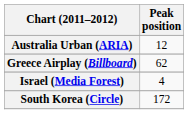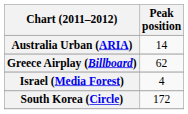 <table class="wikitable sortable plainrowheaders" style="text-align:center;">
 <tr>
 <th scope="col">Chart (2011–2012)</th>
 <th scope="col">Peak<br>position</th>
 </tr>
 <tr>
 </tr>
 <tr>
 <th scope="row">Australia Urban (<a href='#'>ARIA</a>)</th>
-<td>12</td>
+<td>14</td>
 </tr>
 <tr>
 </tr>
 <tr>
 </tr>
 <tr>
 </tr>
 <tr>
 </tr>
 <tr>
 </tr>
 <tr>
 <th scope="row">Greece Airplay (<em><a href='#'>Billboard</a></em>)</th>
 <td>62</td>
 </tr>
 <tr>
 </tr>
 <tr>
 <th scope="row">Israel (<a href='#'>Media Forest</a>)</th>
 <td>4</td>
 </tr>
 <tr>
 </tr>
 <tr>
 </tr>
 <tr>
 </tr>
 <tr>
 </tr>
 <tr>
 </tr>
 <tr>
 </tr>
 <tr>
 </tr>
 <tr>
 <th scope="row">South Korea (<a href='#'>Circle</a>)</th>
 <td>172</td>
 </tr>
 <tr>
 </tr>
 <tr>
 </tr>
 <tr>
 </tr>
 <tr>
 </tr>
 <tr>
 </tr>
 <tr>
 </tr>
 <tr>
 </tr>
 <tr>
 </tr>
 <tr>
 </tr>
 </table>
